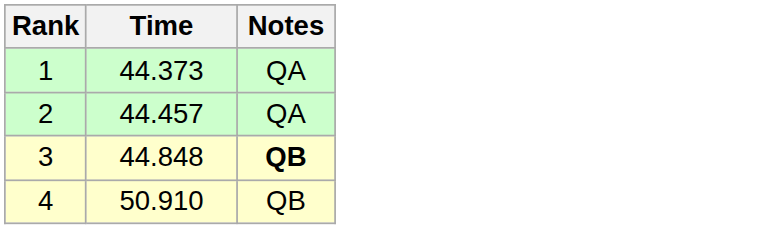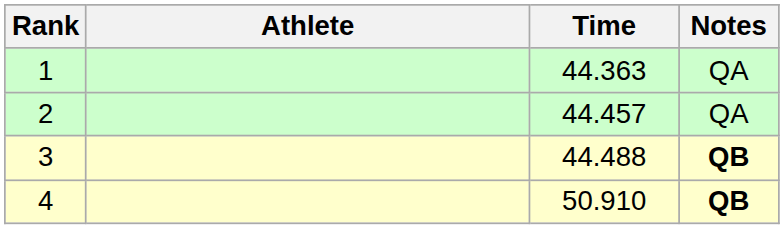 <table class=wikitable style="text-align:center">
 <tr>
 <th width=40>Rank</th>
+<th width=250>Athlete</th>
 <th width=80>Time</th>
 <th width=50>Notes</th>
 </tr>
 <tr bgcolor="ccffcc">
 <td>1</td>
-<td>44.373</td>
+<td align=left></td>
+<td>44.363</td>
 <td>QA</td>
 </tr>
 <tr bgcolor="ccffcc">
 <td>2</td>
+<td align=left></td>
 <td>44.457</td>
 <td>QA</td>
 </tr>
 <tr bgcolor="ffffcc">
 <td>3</td>
-<td>44.848</td>
+<td align=left></td>
+<td>44.488</td>
 <td><strong>QB</strong></td>
 </tr>
 <tr bgcolor="ffffcc">
 <td>4</td>
+<td align=left></td>
 <td>50.910</td>
-<td>QB</td>
+<td><strong>QB</strong></td>
 </tr>
 </table>
